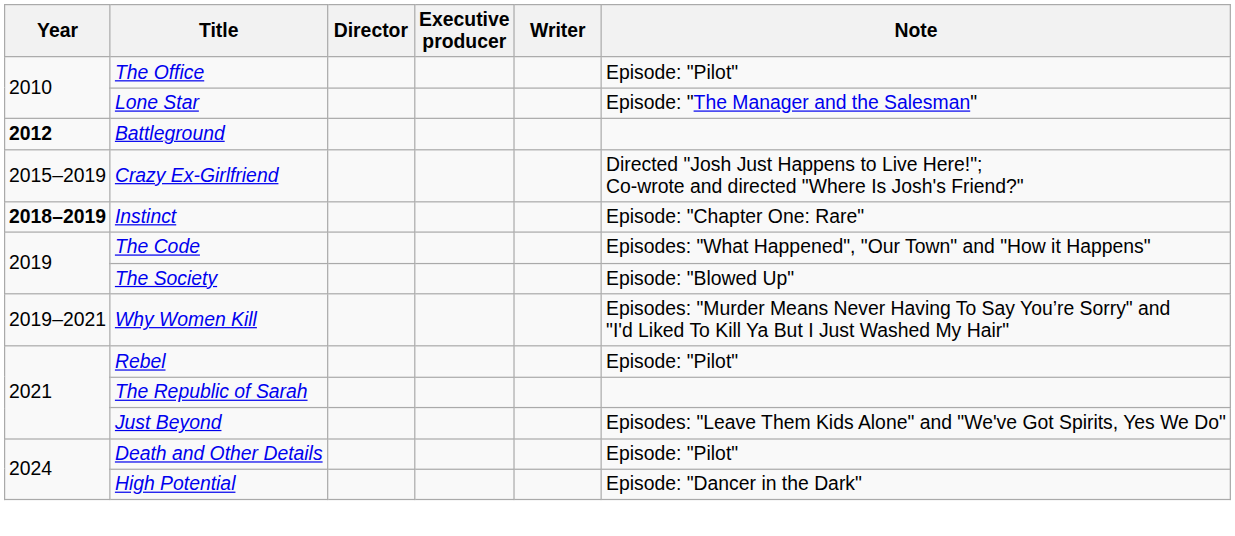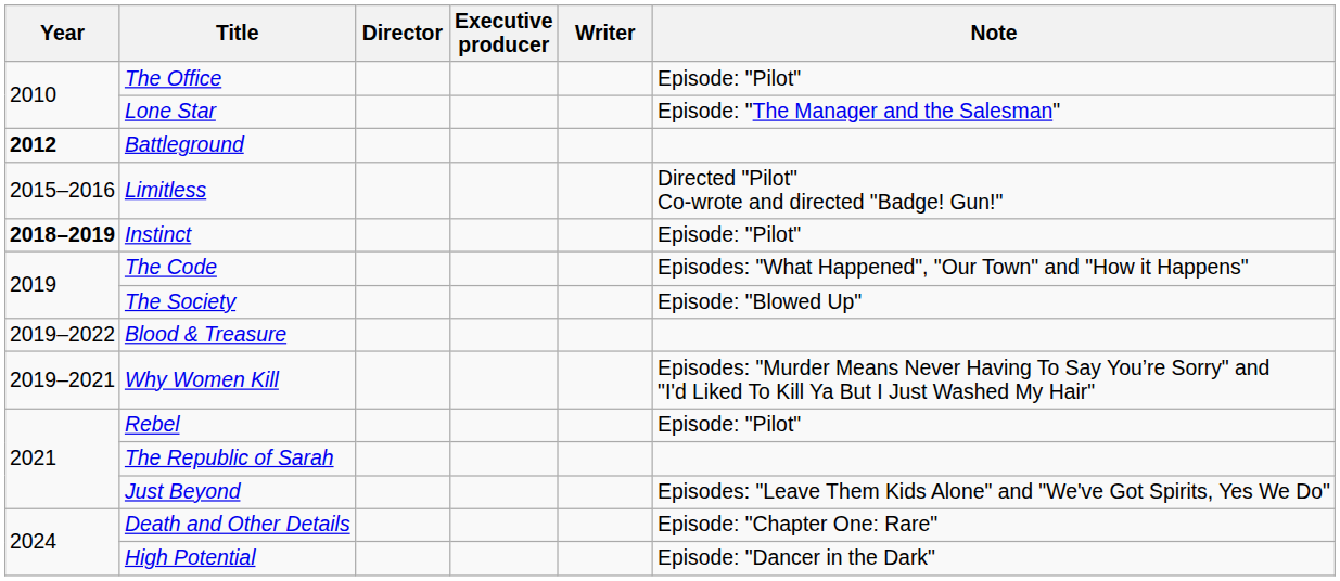 <table class="wikitable">
 <tr>
 <th>Year</th>
 <th>Title</th>
 <th width="65">Director</th>
 <th width="65">Executive<br>producer</th>
 <th width="65">Writer</th>
 <th>Note</th>
 </tr>
 <tr>
 <td rowspan=2>2010</td>
 <td><em><a href='#'>The Office</a></em></td>
 <td></td>
 <td></td>
 <td></td>
 <td>Episode: "Pilot"</td>
 </tr>
 <tr>
 <td><em><a href='#'>Lone Star</a></em></td>
 <td></td>
 <td></td>
 <td></td>
 <td>Episode: "<a href='#'>The Manager and the Salesman</a>"</td>
 </tr>
 <tr>
 <td><strong>2012</strong></td>
 <td><em><a href='#'>Battleground</a></em></td>
 <td></td>
 <td></td>
 <td></td>
 <td></td>
 </tr>
 <tr>
-<td>2015–2019</td>
-<td><em><a href='#'>Crazy Ex-Girlfriend</a></em></td>
+<td>2015–2016</td>
+<td><em><a href='#'>Limitless</a></em></td>
 <td></td>
 <td></td>
 <td></td>
-<td>Directed "Josh Just Happens to Live Here!";<br>Co-wrote and directed "Where Is Josh's Friend?"</td>
+<td>Directed "Pilot"<br>Co-wrote and directed "Badge! Gun!"</td>
 </tr>
 <tr>
 <td><strong>2018–2019</strong></td>
 <td><em><a href='#'>Instinct</a></em></td>
 <td></td>
 <td></td>
 <td></td>
-<td>Episode: "Chapter One: Rare"</td>
+<td>Episode: "Pilot"</td>
 </tr>
 <tr>
 <td rowspan=2>2019</td>
 <td><em><a href='#'>The Code</a></em></td>
 <td></td>
 <td></td>
 <td></td>
 <td>Episodes: "What Happened", "Our Town" and "How it Happens"</td>
 </tr>
 <tr>
 <td><em><a href='#'>The Society</a></em></td>
 <td></td>
 <td></td>
 <td></td>
 <td>Episode: "Blowed Up"</td>
+</tr>
+<tr>
+<td>2019–2022</td>
+<td><em><a href='#'>Blood & Treasure</a></em></td>
+<td></td>
+<td></td>
+<td></td>
+<td></td>
 </tr>
 <tr>
 <td>2019–2021</td>
 <td><em><a href='#'>Why Women Kill</a></em></td>
 <td></td>
 <td></td>
 <td></td>
 <td>Episodes: "Murder Means Never Having To Say You’re Sorry" and<br>"I'd Liked To Kill Ya But I Just Washed My Hair"</td>
 </tr>
 <tr>
 <td rowspan="3">2021</td>
 <td><em><a href='#'>Rebel</a></em></td>
 <td></td>
 <td></td>
 <td></td>
 <td>Episode: "Pilot"</td>
 </tr>
 <tr>
 <td><em><a href='#'>The Republic of Sarah</a></em></td>
 <td></td>
 <td></td>
 <td></td>
 <td></td>
 </tr>
 <tr>
 <td><em><a href='#'>Just Beyond</a></em></td>
 <td></td>
 <td></td>
 <td></td>
 <td>Episodes: "Leave Them Kids Alone" and "We've Got Spirits, Yes We Do"</td>
 </tr>
 <tr>
 <td rowspan=2>2024</td>
 <td><em><a href='#'>Death and Other Details</a></em></td>
 <td></td>
 <td></td>
 <td></td>
-<td>Episode: "Pilot"</td>
+<td>Episode: "Chapter One: Rare"</td>
 </tr>
 <tr>
 <td><em><a href='#'>High Potential</a></em></td>
 <td></td>
 <td></td>
 <td></td>
 <td>Episode: "Dancer in the Dark"</td>
 </tr>
 </table>
